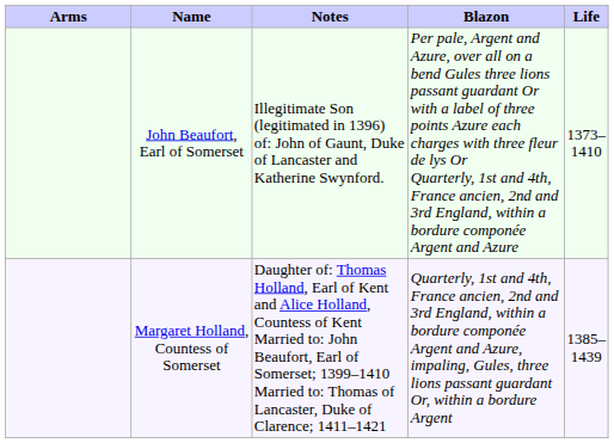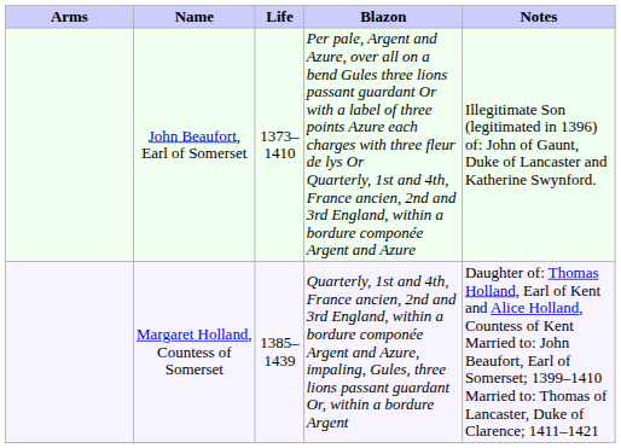 <table width="100%" border="1" cellpadding="2" cellspacing="0" style="margin: 0.5em 0.3em 0.5em 0; background: #f9f9f9; border: 1px #aaa solid; border-collapse: collapse;">
 <tr>
 <th width="21%" bgcolor = "#ccccff">Arms</th>
 <th width="20%" bgcolor = "#ccccff">Name</th>
+<th width="8%" bgcolor = "#ccccff">Life</th>
+<th width="26%" bgcolor = "#ccccff">Blazon</th>
 <th width="26%" bgcolor = "#ccccff">Notes</th>
-<th width="26%" bgcolor = "#ccccff">Blazon</th>
-<th width="8%" bgcolor = "#ccccff">Life</th>
 </tr>
 <tr bgcolor=f0fff0>
 <td align="center"> </td>
 <td align="center"><a href='#'>John Beaufort</a>, Earl of Somerset</td>
+<td align="center">1373–1410</td>
+<td><em>Per pale, Argent and Azure, over all on a bend Gules three lions passant guardant Or with a label of three points Azure each charges with three fleur de lys Or</em><br><em>Quarterly, 1st and 4th, France ancien, 2nd and 3rd England, within a bordure componée Argent and Azure</em></td>
 <td>Illegitimate Son (legitimated in 1396) of: John of Gaunt, Duke of Lancaster and Katherine Swynford.</td>
-<td><em>Per pale, Argent and Azure, over all on a bend Gules three lions passant guardant Or with a label of three points Azure each charges with three fleur de lys Or</em><br><em>Quarterly, 1st and 4th, France ancien, 2nd and 3rd England, within a bordure componée Argent and Azure</em></td>
-<td align="center">1373–1410</td>
 </tr>
 <tr bgcolor=f8f4ff>
 <td align="center"></td>
 <td align="center"><a href='#'>Margaret Holland</a>, Countess of Somerset</td>
+<td align="center">1385–1439</td>
+<td><em>Quarterly, 1st and 4th, France ancien, 2nd and 3rd England, within a bordure componée Argent and Azure, impaling, Gules, three lions passant guardant Or, within a bordure Argent</em></td>
 <td>Daughter of: <a href='#'>Thomas Holland</a>, Earl of Kent and <a href='#'>Alice Holland</a>, Countess of Kent<br>Married to: John Beaufort, Earl of Somerset; 1399–1410<br>Married to: Thomas of Lancaster, Duke of Clarence; 1411–1421</td>
-<td><em>Quarterly, 1st and 4th, France ancien, 2nd and 3rd England, within a bordure componée Argent and Azure, impaling, Gules, three lions passant guardant Or, within a bordure Argent</em></td>
-<td align="center">1385–1439</td>
 </tr>
 </table>
